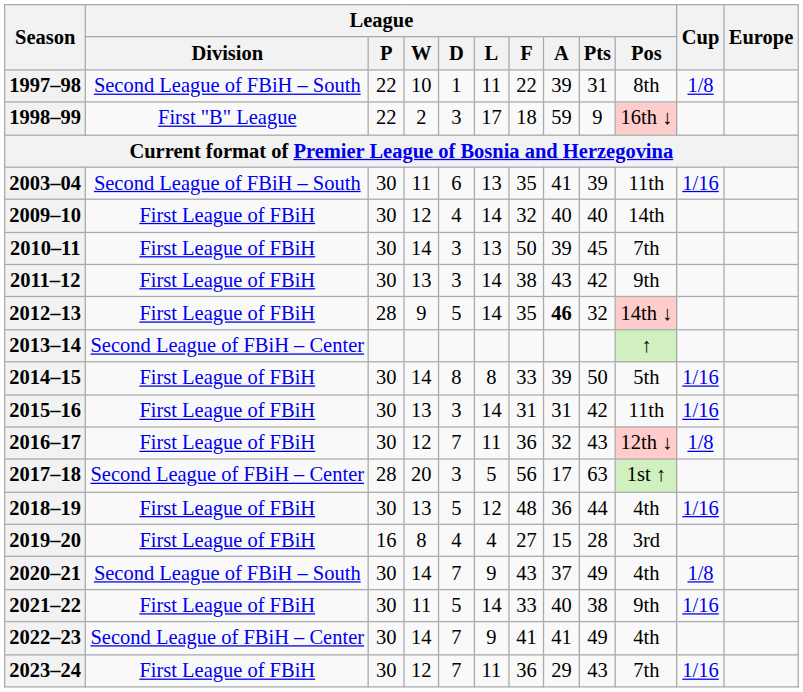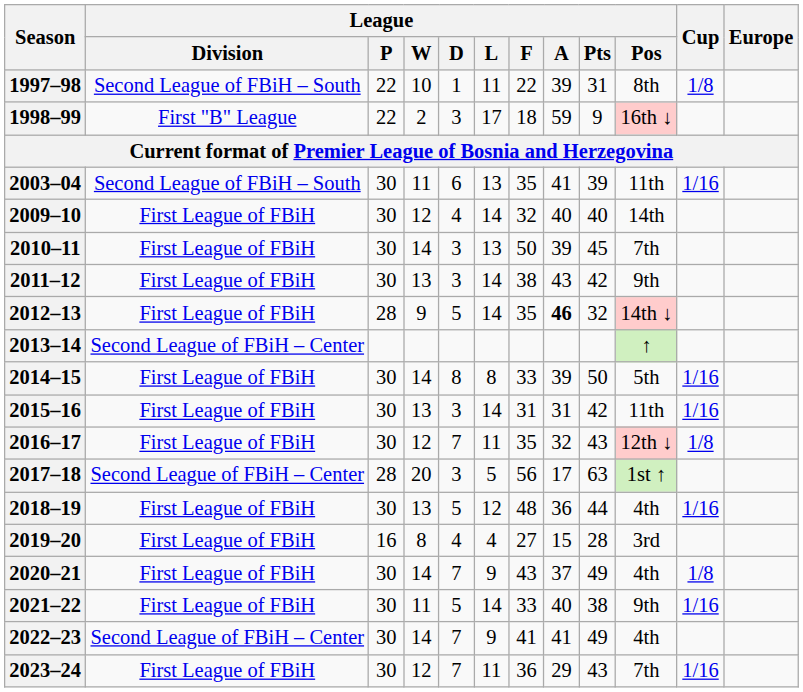 <table class="wikitable" style="text-align: center">
 <tr>
 <th rowspan="2">Season</th>
 <th colspan="9">League</th>
 <th rowspan="2">Cup</th>
 <th rowspan="2">Europe</th>
 </tr>
 <tr>
 <th>Division</th>
 <th width="20">P</th>
 <th width="20">W</th>
 <th width="20">D</th>
 <th width="20">L</th>
 <th width="20">F</th>
 <th width="20">A</th>
 <th width="20">Pts</th>
 <th>Pos</th>
 </tr>
 <tr>
 <th>1997–98</th>
 <td><a href='#'>Second League of FBiH – South</a></td>
 <td>22</td>
 <td>10</td>
 <td>1</td>
 <td>11</td>
 <td>22</td>
 <td>39</td>
 <td>31</td>
 <td>8th</td>
 <td><a href='#'>1/8</a></td>
 <td></td>
 </tr>
 <tr>
 <th>1998–99</th>
 <td><a href='#'>First "B" League</a></td>
 <td>22</td>
 <td>2</td>
 <td>3</td>
 <td>17</td>
 <td>18</td>
 <td>59</td>
 <td>9</td>
 <td bgcolor=#FFCCCC>16th ↓</td>
 <td></td>
 <td></td>
 </tr>
 <tr>
 <th colspan="15">Current format of <a href='#'>Premier League of Bosnia and Herzegovina</a></th>
 </tr>
 <tr>
 <th>2003–04</th>
 <td><a href='#'>Second League of FBiH – South</a></td>
 <td>30</td>
 <td>11</td>
 <td>6</td>
 <td>13</td>
 <td>35</td>
 <td>41</td>
 <td>39</td>
 <td>11th</td>
 <td><a href='#'>1/16</a></td>
 <td></td>
 </tr>
 <tr>
 <th>2009–10</th>
 <td><a href='#'>First League of FBiH</a></td>
 <td>30</td>
 <td>12</td>
 <td>4</td>
 <td>14</td>
 <td>32</td>
 <td>40</td>
 <td>40</td>
 <td>14th</td>
 <td></td>
 <td></td>
 </tr>
 <tr>
 <th>2010–11</th>
 <td><a href='#'>First League of FBiH</a></td>
 <td>30</td>
 <td>14</td>
 <td>3</td>
 <td>13</td>
 <td>50</td>
 <td>39</td>
 <td>45</td>
 <td>7th</td>
 <td></td>
 <td></td>
 </tr>
 <tr>
 <th>2011–12</th>
 <td><a href='#'>First League of FBiH</a></td>
 <td>30</td>
 <td>13</td>
 <td>3</td>
 <td>14</td>
 <td>38</td>
 <td>43</td>
 <td>42</td>
 <td>9th</td>
 <td></td>
 <td></td>
 </tr>
 <tr>
 <th>2012–13</th>
 <td><a href='#'>First League of FBiH</a></td>
 <td>28</td>
 <td>9</td>
 <td>5</td>
 <td>14</td>
 <td>35</td>
 <td><strong>46</strong></td>
 <td>32</td>
 <td bgcolor=#FFCCCC>14th ↓</td>
 <td></td>
 <td></td>
 </tr>
 <tr>
 <th>2013–14</th>
 <td><a href='#'>Second League of FBiH – Center</a></td>
 <td></td>
 <td></td>
 <td></td>
 <td></td>
 <td></td>
 <td></td>
 <td></td>
 <td bgcolor=#D0F0C0>↑</td>
 <td></td>
 <td></td>
 </tr>
 <tr>
 <th>2014–15</th>
 <td><a href='#'>First League of FBiH</a></td>
 <td>30</td>
 <td>14</td>
 <td>8</td>
 <td>8</td>
 <td>33</td>
 <td>39</td>
 <td>50</td>
 <td>5th</td>
 <td><a href='#'>1/16</a></td>
 <td></td>
 </tr>
 <tr>
 <th>2015–16</th>
 <td><a href='#'>First League of FBiH</a></td>
 <td>30</td>
 <td>13</td>
 <td>3</td>
 <td>14</td>
 <td>31</td>
 <td>31</td>
 <td>42</td>
 <td>11th</td>
 <td><a href='#'>1/16</a></td>
 <td></td>
 </tr>
 <tr>
 <th>2016–17</th>
 <td><a href='#'>First League of FBiH</a></td>
 <td>30</td>
 <td>12</td>
 <td>7</td>
 <td>11</td>
-<td>36</td>
+<td>35</td>
 <td>32</td>
 <td>43</td>
 <td bgcolor=#FFCCCC>12th ↓</td>
 <td><a href='#'>1/8</a></td>
 <td></td>
 </tr>
 <tr>
 <th>2017–18</th>
 <td><a href='#'>Second League of FBiH – Center</a></td>
 <td>28</td>
 <td>20</td>
 <td>3</td>
 <td>5</td>
 <td>56</td>
 <td>17</td>
 <td>63</td>
 <td bgcolor=#D0F0C0>1st ↑</td>
 <td></td>
 <td></td>
 </tr>
 <tr>
 <th>2018–19</th>
 <td><a href='#'>First League of FBiH</a></td>
 <td>30</td>
 <td>13</td>
 <td>5</td>
 <td>12</td>
 <td>48</td>
 <td>36</td>
 <td>44</td>
 <td>4th</td>
 <td><a href='#'>1/16</a></td>
 <td></td>
 </tr>
 <tr>
 <th>2019–20</th>
 <td><a href='#'>First League of FBiH</a></td>
 <td>16</td>
 <td>8</td>
 <td>4</td>
 <td>4</td>
 <td>27</td>
 <td>15</td>
 <td>28</td>
 <td>3rd</td>
 <td></td>
 <td></td>
 </tr>
 <tr>
 <th>2020–21</th>
-<td><a href='#'>Second League of FBiH – South</a></td>
+<td><a href='#'>First League of FBiH</a></td>
 <td>30</td>
 <td>14</td>
 <td>7</td>
 <td>9</td>
 <td>43</td>
 <td>37</td>
 <td>49</td>
 <td>4th</td>
 <td><a href='#'>1/8</a></td>
 <td></td>
 </tr>
 <tr>
 <th>2021–22</th>
 <td><a href='#'>First League of FBiH</a></td>
 <td>30</td>
 <td>11</td>
 <td>5</td>
 <td>14</td>
 <td>33</td>
 <td>40</td>
 <td>38</td>
 <td>9th</td>
 <td><a href='#'>1/16</a></td>
 <td></td>
 </tr>
 <tr>
 <th>2022–23</th>
 <td><a href='#'>Second League of FBiH – Center</a></td>
 <td>30</td>
 <td>14</td>
 <td>7</td>
 <td>9</td>
 <td>41</td>
 <td>41</td>
 <td>49</td>
 <td>4th</td>
 <td></td>
 <td></td>
 </tr>
 <tr>
 <th>2023–24</th>
 <td><a href='#'>First League of FBiH</a></td>
 <td>30</td>
 <td>12</td>
 <td>7</td>
 <td>11</td>
 <td>36</td>
 <td>29</td>
 <td>43</td>
 <td>7th</td>
 <td><a href='#'>1/16</a></td>
 <td></td>
 </tr>
 </table>
